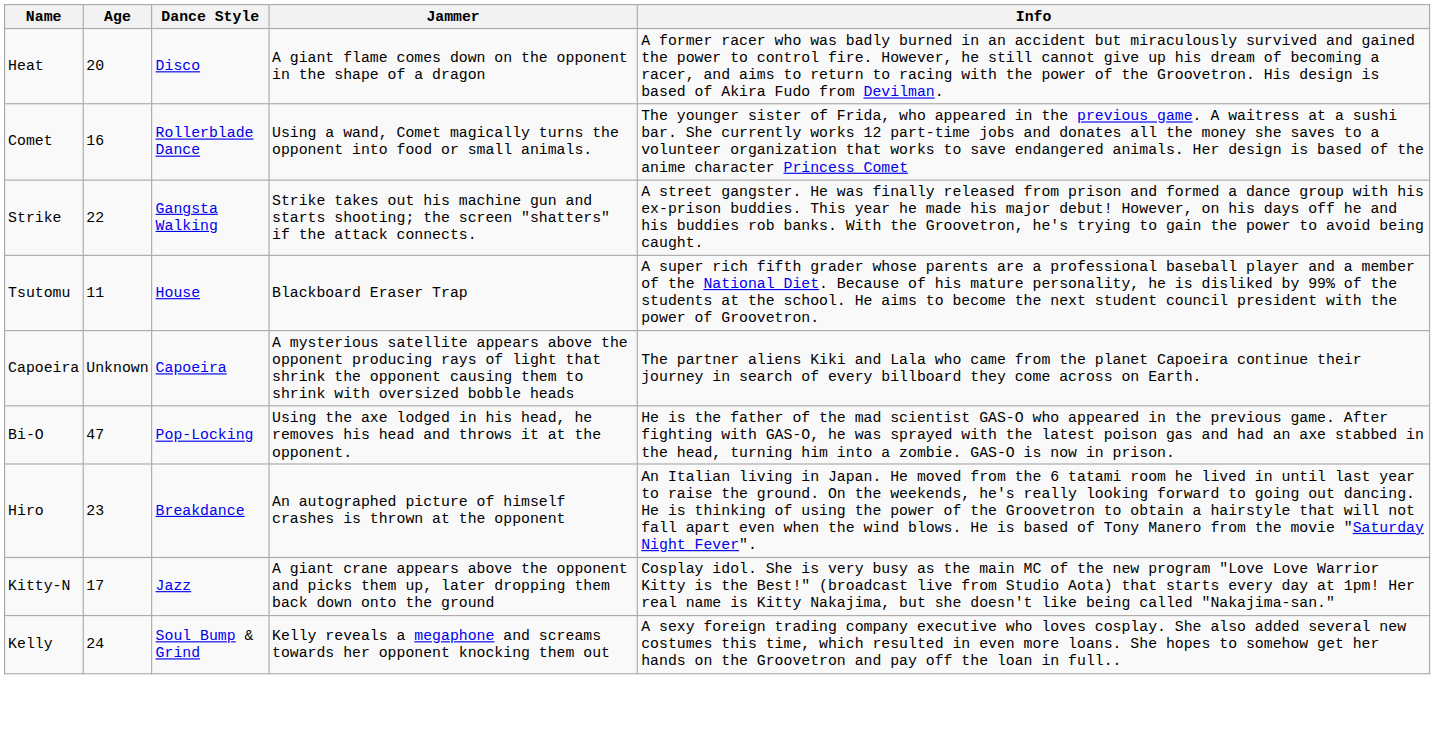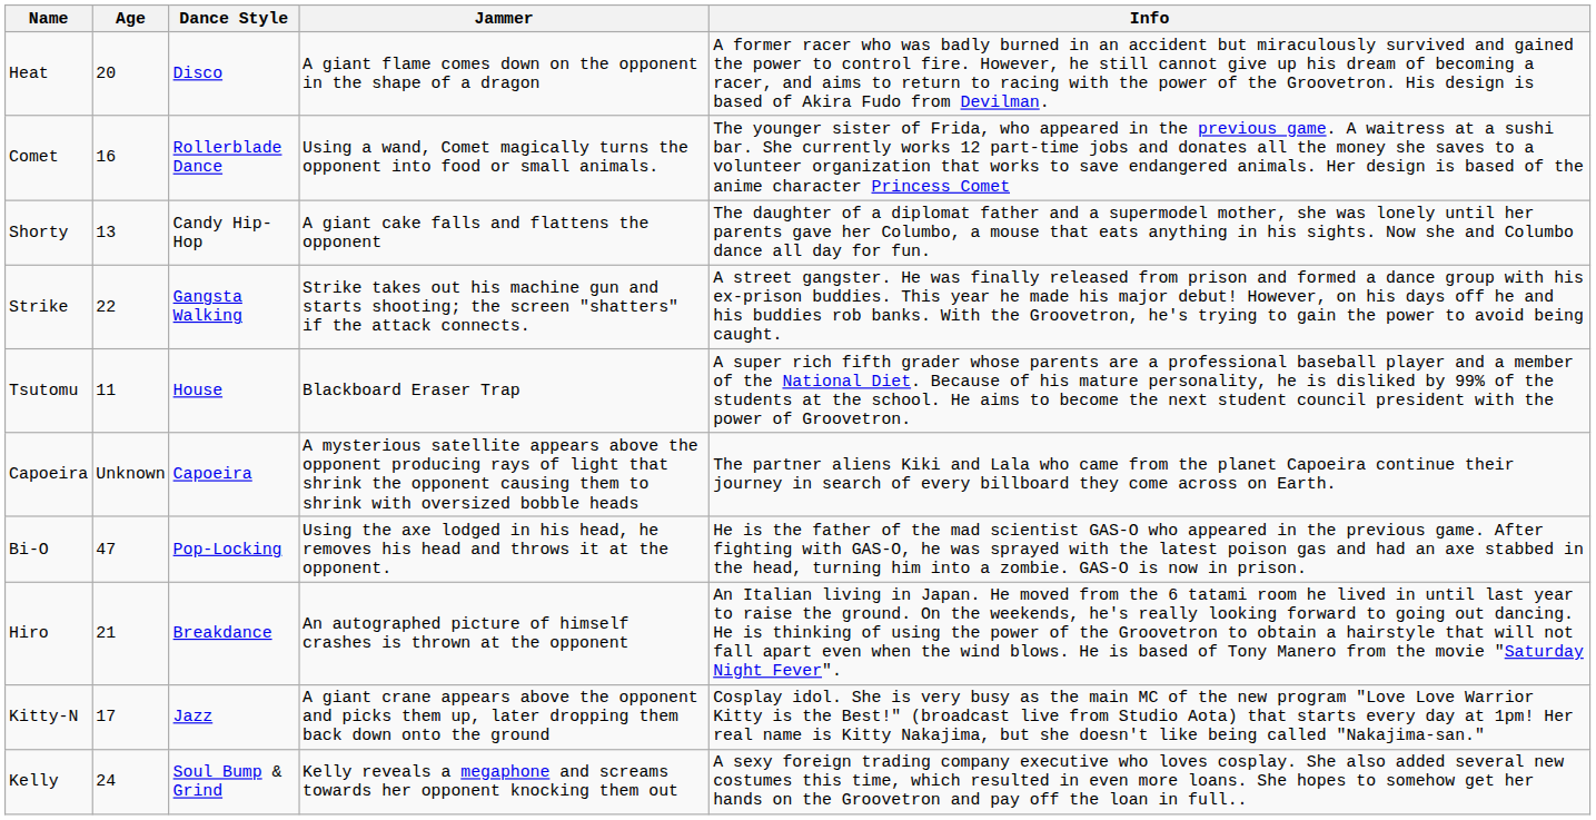 <table class="wikitable">
 <tr>
 <th>Name</th>
 <th>Age</th>
 <th>Dance Style</th>
 <th>Jammer</th>
 <th>Info</th>
 </tr>
 <tr>
 <td>Heat</td>
 <td>20</td>
 <td><a href='#'>Disco</a></td>
 <td>A giant flame comes down on the opponent in the shape of a dragon</td>
 <td>A former racer who was badly burned in an accident but miraculously survived and gained the power to control fire. However, he still cannot give up his dream of becoming a racer, and aims to return to racing with the power of the Groovetron. His design is based of Akira Fudo from <a href='#'>Devilman</a>.</td>
 </tr>
 <tr>
 <td>Comet</td>
 <td>16</td>
 <td><a href='#'>Rollerblade Dance</a></td>
 <td>Using a wand, Comet magically turns the opponent into food or small animals.</td>
 <td>The younger sister of Frida, who appeared in the <a href='#'>previous game</a>. A waitress at a sushi bar. She currently works 12 part-time jobs and donates all the money she saves to a volunteer organization that works to save endangered animals. Her design is based of the anime character <a href='#'>Princess Comet</a></td>
+</tr>
+<tr>
+<td>Shorty</td>
+<td>13</td>
+<td>Candy Hip-Hop</td>
+<td>A giant cake falls and flattens the opponent</td>
+<td>The daughter of a diplomat father and a supermodel mother, she was lonely until her parents gave her Columbo, a mouse that eats anything in his sights. Now she and Columbo dance all day for fun.</td>
 </tr>
 <tr>
 <td>Strike</td>
 <td>22</td>
 <td><a href='#'>Gangsta Walking</a></td>
 <td>Strike takes out his machine gun and starts shooting; the screen "shatters" if the attack connects.</td>
 <td>A street gangster. He was finally released from prison and formed a dance group with his ex-prison buddies. This year he made his major debut! However, on his days off he and his buddies rob banks. With the Groovetron, he's trying to gain the power to avoid being caught.</td>
 </tr>
 <tr>
 <td>Tsutomu</td>
 <td>11</td>
 <td><a href='#'>House</a></td>
 <td>Blackboard Eraser Trap</td>
 <td>A super rich fifth grader whose parents are a professional baseball player and a member of the <a href='#'>National Diet</a>. Because of his mature personality, he is disliked by 99% of the students at the school. He aims to become the next student council president with the power of Groovetron.</td>
 </tr>
 <tr>
 <td>Capoeira</td>
 <td>Unknown</td>
 <td><a href='#'>Capoeira</a></td>
 <td>A mysterious satellite appears above the opponent producing rays of light that shrink the opponent causing them to shrink with oversized bobble heads</td>
 <td>The partner aliens Kiki and Lala who came from the planet Capoeira continue their journey in search of every billboard they come across on Earth.</td>
 </tr>
 <tr>
 <td>Bi-O</td>
 <td>47</td>
 <td><a href='#'>Pop-Locking</a></td>
 <td>Using the axe lodged in his head, he removes his head and throws it at the opponent.</td>
 <td>He is the father of the mad scientist GAS-O who appeared in the previous game. After fighting with GAS-O, he was sprayed with the latest poison gas and had an axe stabbed in the head, turning him into a zombie. GAS-O is now in prison.</td>
 </tr>
 <tr>
 <td>Hiro</td>
-<td>23</td>
+<td>21</td>
 <td><a href='#'>Breakdance</a></td>
 <td>An autographed picture of himself crashes is thrown at the opponent</td>
 <td>An Italian living in Japan. He moved from the 6 tatami room he lived in until last year to raise the ground. On the weekends, he's really looking forward to going out dancing. He is thinking of using the power of the Groovetron to obtain a hairstyle that will not fall apart even when the wind blows. He is based of Tony Manero from the movie "<a href='#'>Saturday Night Fever</a>".</td>
 </tr>
 <tr>
 <td>Kitty-N</td>
 <td>17</td>
 <td><a href='#'>Jazz</a></td>
 <td>A giant crane appears above the opponent and picks them up, later dropping them back down onto the ground</td>
 <td>Cosplay idol. She is very busy as the main MC of the new program "Love Love Warrior Kitty is the Best!" (broadcast live from Studio Aota) that starts every day at 1pm! Her real name is Kitty Nakajima, but she doesn't like being called "Nakajima-san."</td>
 </tr>
 <tr>
 <td>Kelly</td>
 <td>24</td>
 <td><a href='#'>Soul Bump</a> & <a href='#'>Grind</a></td>
 <td>Kelly reveals a <a href='#'>megaphone</a> and screams towards her opponent knocking them out</td>
 <td>A sexy foreign trading company executive who loves cosplay. She also added several new costumes this time, which resulted in even more loans. She hopes to somehow get her hands on the Groovetron and pay off the loan in full..</td>
 </tr>
 </table>
